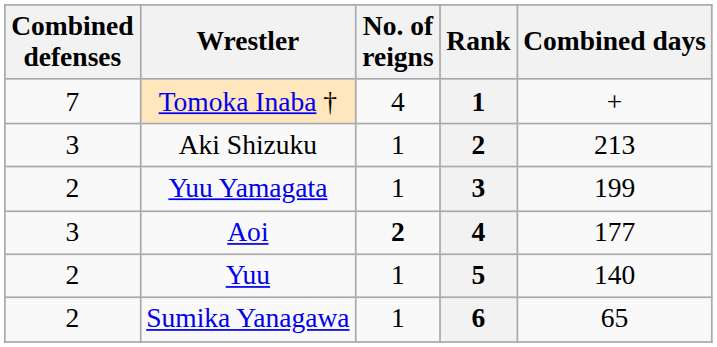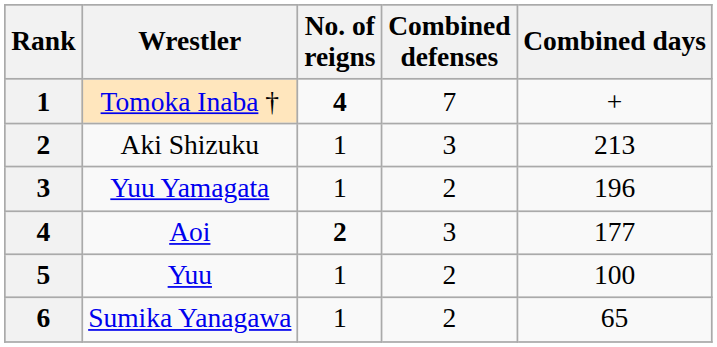 <table class="wikitable sortable" style="text-align: center">
 <tr>
-<th>Combined<br>defenses</th>
+<th>Rank</th>
 <th>Wrestler</th>
 <th>No. of<br>reigns</th>
-<th>Rank</th>
+<th>Combined<br>defenses</th>
 <th>Combined days</th>
 </tr>
 <tr>
+<th>1</th>
+<td style="background-color:#FFE6BD"><a href='#'>Tomoka Inaba</a> †</td>
+<td><strong>4</strong></td>
 <td>7</td>
-<td style="background-color:#FFE6BD"><a href='#'>Tomoka Inaba</a> †</td>
-<td>4</td>
-<th>1</th>
 <td>+</td>
 </tr>
 <tr>
-<td>3</td>
+<th>2</th>
 <td>Aki Shizuku</td>
 <td>1</td>
-<th>2</th>
+<td>3</td>
 <td>213</td>
 </tr>
 <tr>
-<td>2</td>
+<th>3</th>
 <td><a href='#'>Yuu Yamagata</a></td>
 <td>1</td>
-<th>3</th>
-<td>199</td>
+<td>2</td>
+<td>196</td>
 </tr>
 <tr>
-<td>3</td>
+<th>4</th>
 <td><a href='#'>Aoi</a></td>
 <td><strong>2</strong></td>
-<th>4</th>
+<td>3</td>
 <td>177</td>
 </tr>
 <tr>
-<td>2</td>
+<th>5</th>
 <td><a href='#'>Yuu</a></td>
 <td>1</td>
-<th>5</th>
-<td>140</td>
+<td>2</td>
+<td>100</td>
 </tr>
 <tr>
-<td>2</td>
+<th>6</th>
 <td><a href='#'>Sumika Yanagawa</a></td>
 <td>1</td>
-<th>6</th>
+<td>2</td>
 <td>65</td>
 </tr>
 </table>
